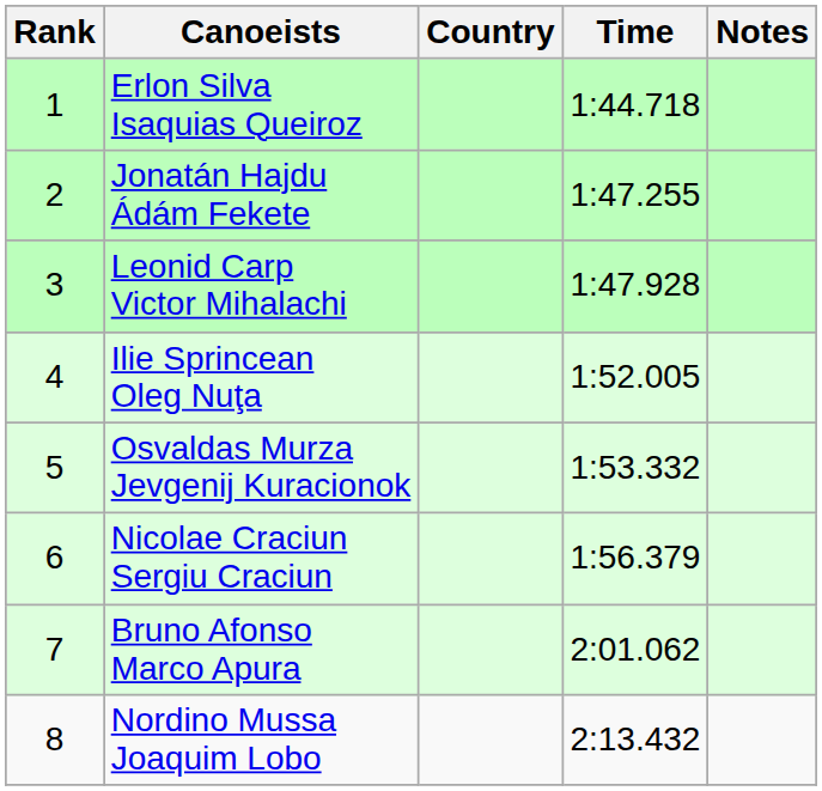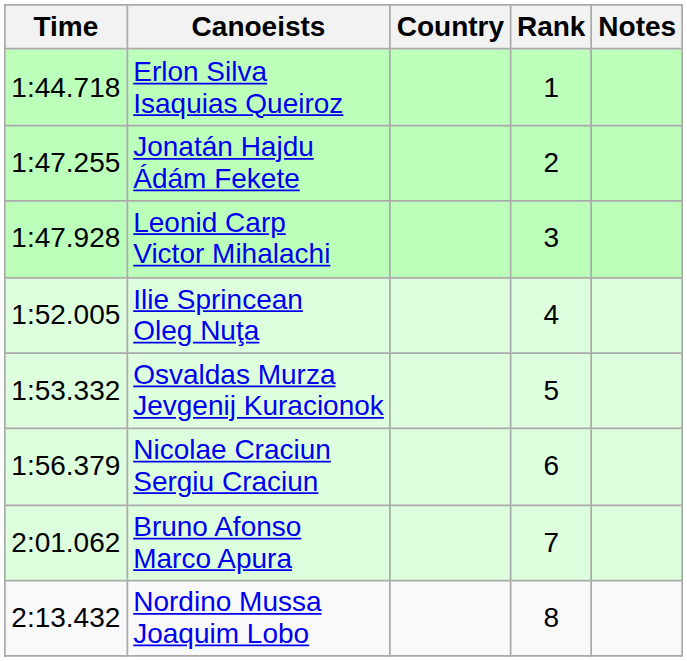 <table class="wikitable" style="text-align:center">
 <tr>
-<th>Rank</th>
+<th>Time</th>
 <th>Canoeists</th>
 <th>Country</th>
-<th>Time</th>
+<th>Rank</th>
 <th>Notes</th>
 </tr>
 <tr bgcolor=bbffbb>
-<td>1</td>
+<td>1:44.718</td>
 <td align="left"><a href='#'>Erlon Silva</a><br><a href='#'>Isaquias Queiroz</a></td>
 <td align="left"></td>
-<td>1:44.718</td>
+<td>1</td>
 <td></td>
 </tr>
 <tr bgcolor=bbffbb>
-<td>2</td>
+<td>1:47.255</td>
 <td align="left"><a href='#'>Jonatán Hajdu</a><br><a href='#'>Ádám Fekete</a></td>
 <td align="left"></td>
-<td>1:47.255</td>
+<td>2</td>
 <td></td>
 </tr>
 <tr bgcolor=bbffbb>
-<td>3</td>
+<td>1:47.928</td>
 <td align="left"><a href='#'>Leonid Carp</a><br><a href='#'>Victor Mihalachi</a></td>
 <td align="left"></td>
-<td>1:47.928</td>
+<td>3</td>
 <td></td>
 </tr>
 <tr bgcolor=ddffdd>
-<td>4</td>
+<td>1:52.005</td>
 <td align="left"><a href='#'>Ilie Sprincean</a><br><a href='#'>Oleg Nuţa</a></td>
 <td align="left"></td>
-<td>1:52.005</td>
+<td>4</td>
 <td></td>
 </tr>
 <tr bgcolor=ddffdd>
-<td>5</td>
+<td>1:53.332</td>
 <td align="left"><a href='#'>Osvaldas Murza</a><br><a href='#'>Jevgenij Kuracionok</a></td>
 <td align="left"></td>
-<td>1:53.332</td>
+<td>5</td>
 <td></td>
 </tr>
 <tr bgcolor=ddffdd>
-<td>6</td>
+<td>1:56.379</td>
 <td align="left"><a href='#'>Nicolae Craciun</a><br><a href='#'>Sergiu Craciun</a></td>
 <td align="left"></td>
-<td>1:56.379</td>
+<td>6</td>
 <td></td>
 </tr>
 <tr bgcolor=ddffdd>
-<td>7</td>
+<td>2:01.062</td>
 <td align="left"><a href='#'>Bruno Afonso</a><br><a href='#'>Marco Apura</a></td>
 <td align="left"></td>
-<td>2:01.062</td>
+<td>7</td>
 <td></td>
 </tr>
 <tr>
-<td>8</td>
+<td>2:13.432</td>
 <td align="left"><a href='#'>Nordino Mussa</a><br><a href='#'>Joaquim Lobo</a></td>
 <td align="left"></td>
-<td>2:13.432</td>
+<td>8</td>
 <td></td>
 </tr>
 </table>
